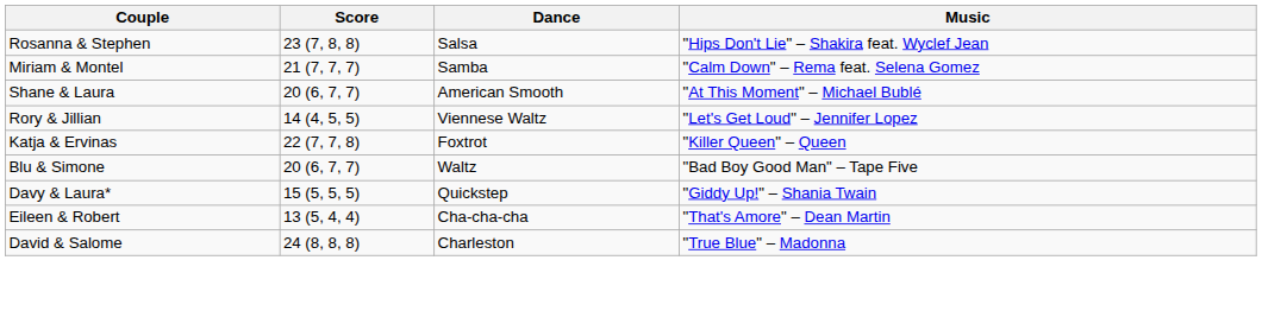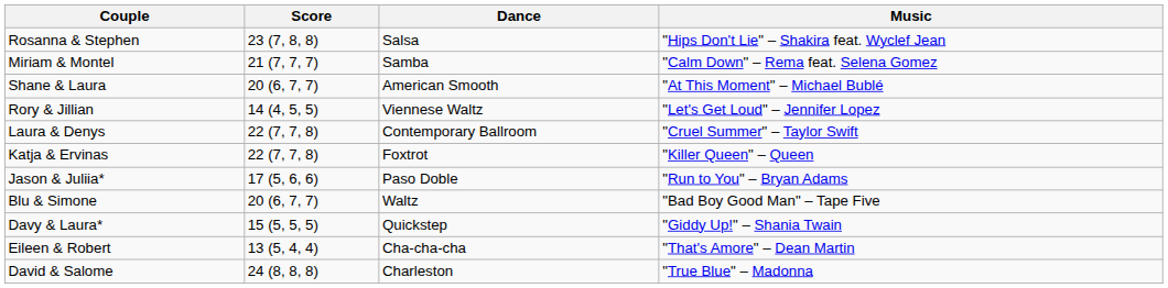 <table class="wikitable" style="width:80%;">
 <tr>
 <th>Couple</th>
 <th>Score</th>
 <th>Dance</th>
 <th>Music</th>
 </tr>
 <tr>
 <td>Rosanna & Stephen</td>
 <td>23 (7, 8, 8)</td>
 <td>Salsa</td>
 <td>"<a href='#'>Hips Don't Lie</a>" – <a href='#'>Shakira</a> feat. <a href='#'>Wyclef Jean</a></td>
 </tr>
 <tr>
 <td>Miriam & Montel</td>
 <td>21 (7, 7, 7)</td>
 <td>Samba</td>
 <td>"<a href='#'>Calm Down</a>" – <a href='#'>Rema</a> feat. <a href='#'>Selena Gomez</a></td>
 </tr>
 <tr>
 <td>Shane & Laura</td>
 <td>20 (6, 7, 7)</td>
 <td>American Smooth</td>
 <td>"<a href='#'>At This Moment</a>" – <a href='#'>Michael Bublé</a></td>
 </tr>
 <tr>
 <td>Rory & Jillian</td>
 <td>14 (4, 5, 5)</td>
 <td>Viennese Waltz</td>
 <td>"<a href='#'>Let's Get Loud</a>" – <a href='#'>Jennifer Lopez</a></td>
 </tr>
 <tr>
+<td>Laura & Denys</td>
+<td>22 (7, 7, 8)</td>
+<td>Contemporary Ballroom</td>
+<td>"<a href='#'>Cruel Summer</a>" – <a href='#'>Taylor Swift</a></td>
+</tr>
+<tr>
 <td>Katja & Ervinas</td>
 <td>22 (7, 7, 8)</td>
 <td>Foxtrot</td>
 <td>"<a href='#'>Killer Queen</a>" – <a href='#'>Queen</a></td>
+</tr>
+<tr>
+<td>Jason & Juliia*</td>
+<td>17 (5, 6, 6)</td>
+<td>Paso Doble</td>
+<td>"<a href='#'>Run to You</a>" – <a href='#'>Bryan Adams</a></td>
 </tr>
 <tr>
 <td>Blu & Simone</td>
 <td>20 (6, 7, 7)</td>
 <td>Waltz</td>
 <td>"Bad Boy Good Man" – Tape Five</td>
 </tr>
 <tr>
 <td>Davy & Laura*</td>
 <td>15 (5, 5, 5)</td>
 <td>Quickstep</td>
 <td>"<a href='#'>Giddy Up!</a>" – <a href='#'>Shania Twain</a></td>
 </tr>
 <tr>
 <td>Eileen & Robert</td>
 <td>13 (5, 4, 4)</td>
 <td>Cha-cha-cha</td>
 <td>"<a href='#'>That's Amore</a>" – <a href='#'>Dean Martin</a></td>
 </tr>
 <tr>
 <td>David & Salome</td>
 <td>24 (8, 8, 8)</td>
 <td>Charleston</td>
 <td>"<a href='#'>True Blue</a>" – <a href='#'>Madonna</a></td>
 </tr>
 </table>
